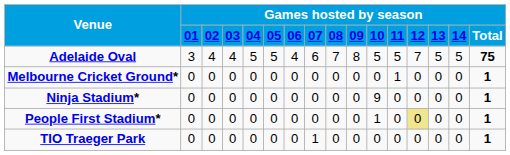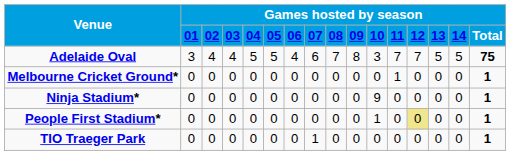 <table class="wikitable" style="font-size:100%">
 <tr>
 <th rowspan=2 style="background:#009FDF; color:white">Venue</th>
 <th colspan="15" style="background:#009FDF; color:white">Games hosted by season</th>
 </tr>
 <tr align=center style="background:#009FDF; color:white">
 <td><strong><a href='#'><span>01</span></a></strong></td>
 <td><strong><a href='#'><span>02</span></a></strong></td>
 <td><strong><a href='#'><span>03</span></a></strong></td>
 <td><strong><a href='#'><span>04</span></a></strong></td>
 <td><strong><a href='#'><span>05</span></a></strong></td>
 <td><strong><a href='#'><span>06</span></a></strong></td>
 <td><strong><a href='#'><span>07</span></a></strong></td>
 <td><strong><a href='#'><span>08</span></a></strong></td>
 <td><strong><a href='#'><span>09</span></a></strong></td>
 <td><strong><a href='#'><span>10</span></a></strong></td>
 <td><strong><a href='#'><span>11</span></a></strong></td>
 <td><strong><a href='#'><span>12</span></a></strong></td>
 <td><strong><a href='#'><span>13</span></a></strong></td>
 <td><strong><a href='#'><span>14</span></a></strong></td>
 <td><strong>Total</strong></td>
 </tr>
 <tr align=center>
 <td><strong><a href='#'>Adelaide Oval</a></strong></td>
 <td>3</td>
 <td>4</td>
 <td>4</td>
 <td>5</td>
 <td>5</td>
 <td>4</td>
 <td>6</td>
 <td>7</td>
 <td>8</td>
-<td>5</td>
-<td>5</td>
+<td>3</td>
+<td>7</td>
 <td>7</td>
 <td>5</td>
 <td>5</td>
 <td><strong>75</strong></td>
 </tr>
 <tr align=center>
 <td><strong><a href='#'>Melbourne Cricket Ground</a>*</strong></td>
 <td>0</td>
 <td>0</td>
 <td>0</td>
 <td>0</td>
 <td>0</td>
 <td>0</td>
 <td>0</td>
 <td>0</td>
 <td>0</td>
 <td>0</td>
 <td>1</td>
 <td>0</td>
 <td>0</td>
 <td>0</td>
 <td><strong>1</strong></td>
 </tr>
 <tr align=center>
 <td><strong><a href='#'>Ninja Stadium</a>*</strong></td>
 <td>0</td>
 <td>0</td>
 <td>0</td>
 <td>0</td>
 <td>0</td>
 <td>0</td>
 <td>0</td>
 <td>0</td>
 <td>0</td>
 <td>9</td>
 <td>0</td>
 <td>0</td>
 <td>0</td>
 <td>0</td>
 <td><strong>1</strong></td>
 </tr>
 <tr align=center>
 <td><strong><a href='#'>People First Stadium</a>*</strong></td>
 <td>0</td>
 <td>0</td>
 <td>0</td>
 <td>0</td>
 <td>0</td>
 <td>0</td>
 <td>0</td>
 <td>0</td>
 <td>0</td>
 <td>1</td>
 <td>0</td>
 <td style="background: khaki;">0</td>
 <td>0</td>
 <td>0</td>
 <td><strong>1</strong></td>
 </tr>
 <tr align=center>
 <td><strong><a href='#'>TIO Traeger Park</a></strong></td>
 <td>0</td>
 <td>0</td>
 <td>0</td>
 <td>0</td>
 <td>0</td>
 <td>0</td>
 <td>1</td>
 <td>0</td>
 <td>0</td>
 <td>0</td>
 <td>0</td>
 <td>0</td>
 <td>0</td>
 <td>0</td>
 <td><strong>1</strong></td>
 </tr>
 </table>
